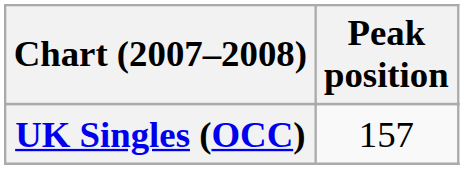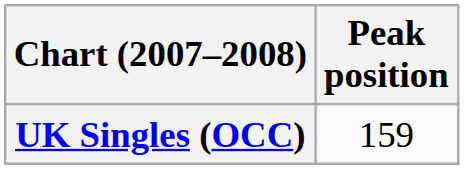 <table class="wikitable sortable plainrowheaders" style="text-align:center;">
 <tr>
 <th>Chart (2007–2008)</th>
 <th>Peak<br>position</th>
 </tr>
 <tr>
 </tr>
 <tr>
 </tr>
 <tr>
 </tr>
 <tr>
 </tr>
 <tr>
 </tr>
 <tr>
 </tr>
 <tr>
 </tr>
 <tr>
 <th scope="row"><a href='#'>UK Singles</a> (<a href='#'>OCC</a>)</th>
-<td>157</td>
+<td>159</td>
 </tr>
 <tr>
 </tr>
 <tr>
 </tr>
 <tr>
 </tr>
 <tr>
 </tr>
 <tr>
 </tr>
 <tr>
 </tr>
 <tr>
 </tr>
 </table>
